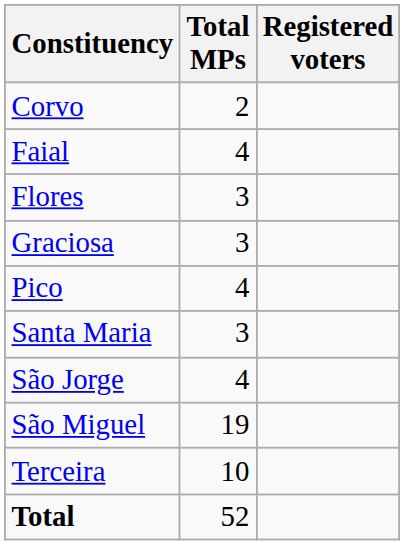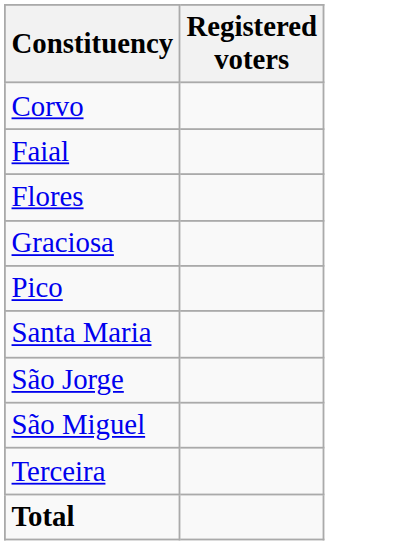 <table class="wikitable sortable" style="text-align:right">
 <tr>
 <th>Constituency</th>
-<th>Total <br>MPs</th>
 <th>Registered<br>voters</th>
 </tr>
 <tr>
 <td align="left"><a href='#'>Corvo</a></td>
-<td>2</td>
 <td></td>
 </tr>
 <tr>
 <td align="left"><a href='#'>Faial</a></td>
-<td>4</td>
 <td></td>
 </tr>
 <tr>
 <td align="left"><a href='#'>Flores</a></td>
-<td>3</td>
 <td></td>
 </tr>
 <tr>
 <td align="left"><a href='#'>Graciosa</a></td>
-<td>3</td>
 <td></td>
 </tr>
 <tr>
 <td align="left"><a href='#'>Pico</a></td>
-<td>4</td>
 <td></td>
 </tr>
 <tr>
 <td align="left"><a href='#'>Santa Maria</a></td>
-<td>3</td>
 <td></td>
 </tr>
 <tr>
 <td align="left"><a href='#'>São Jorge</a></td>
-<td>4</td>
 <td></td>
 </tr>
 <tr>
 <td align="left"><a href='#'>São Miguel</a></td>
-<td>19</td>
 <td></td>
 </tr>
 <tr>
 <td align="left"><a href='#'>Terceira</a></td>
-<td>10</td>
 <td></td>
 </tr>
 <tr>
 <td align="left"><strong>Total</strong></td>
-<td>52</td>
 <td></td>
 </tr>
 </table>
